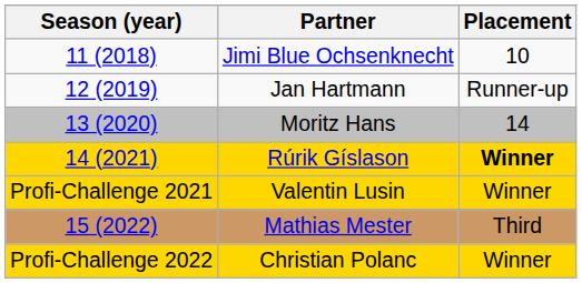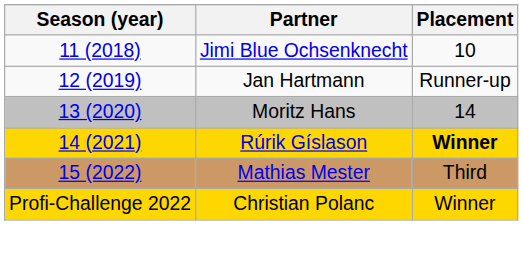 <table class="wikitable sortable" style="text-align:center;">
 <tr>
 </tr>
 <tr>
 <th>Season (year)</th>
 <th>Partner</th>
 <th>Placement</th>
 </tr>
 <tr>
 <td><a href='#'>11 (2018)</a></td>
 <td><a href='#'>Jimi Blue Ochsenknecht</a></td>
 <td>10</td>
 </tr>
 <tr>
 <td><a href='#'>12 (2019)</a></td>
 <td>Jan Hartmann</td>
 <td>Runner-up</td>
 </tr>
 <tr style="background:silver;">
 <td><a href='#'>13 (2020)</a></td>
 <td>Moritz Hans</td>
 <td>14</td>
 </tr>
 <tr style="background:gold;">
 <td><a href='#'>14 (2021)</a></td>
 <td><a href='#'>Rúrik Gíslason</a></td>
 <td><strong>Winner</strong></td>
 </tr>
-<tr style="background:gold;">
-<td>Profi-Challenge 2021</td>
-<td>Valentin Lusin</td>
-<td>Winner</td>
-</tr>
 <tr style="background:#CC9966">
 <td><a href='#'>15 (2022)</a></td>
 <td><a href='#'>Mathias Mester</a></td>
 <td>Third</td>
 </tr>
 <tr style="background:gold;">
 <td>Profi-Challenge 2022</td>
 <td>Christian Polanc</td>
 <td>Winner</td>
 </tr>
 </table>
